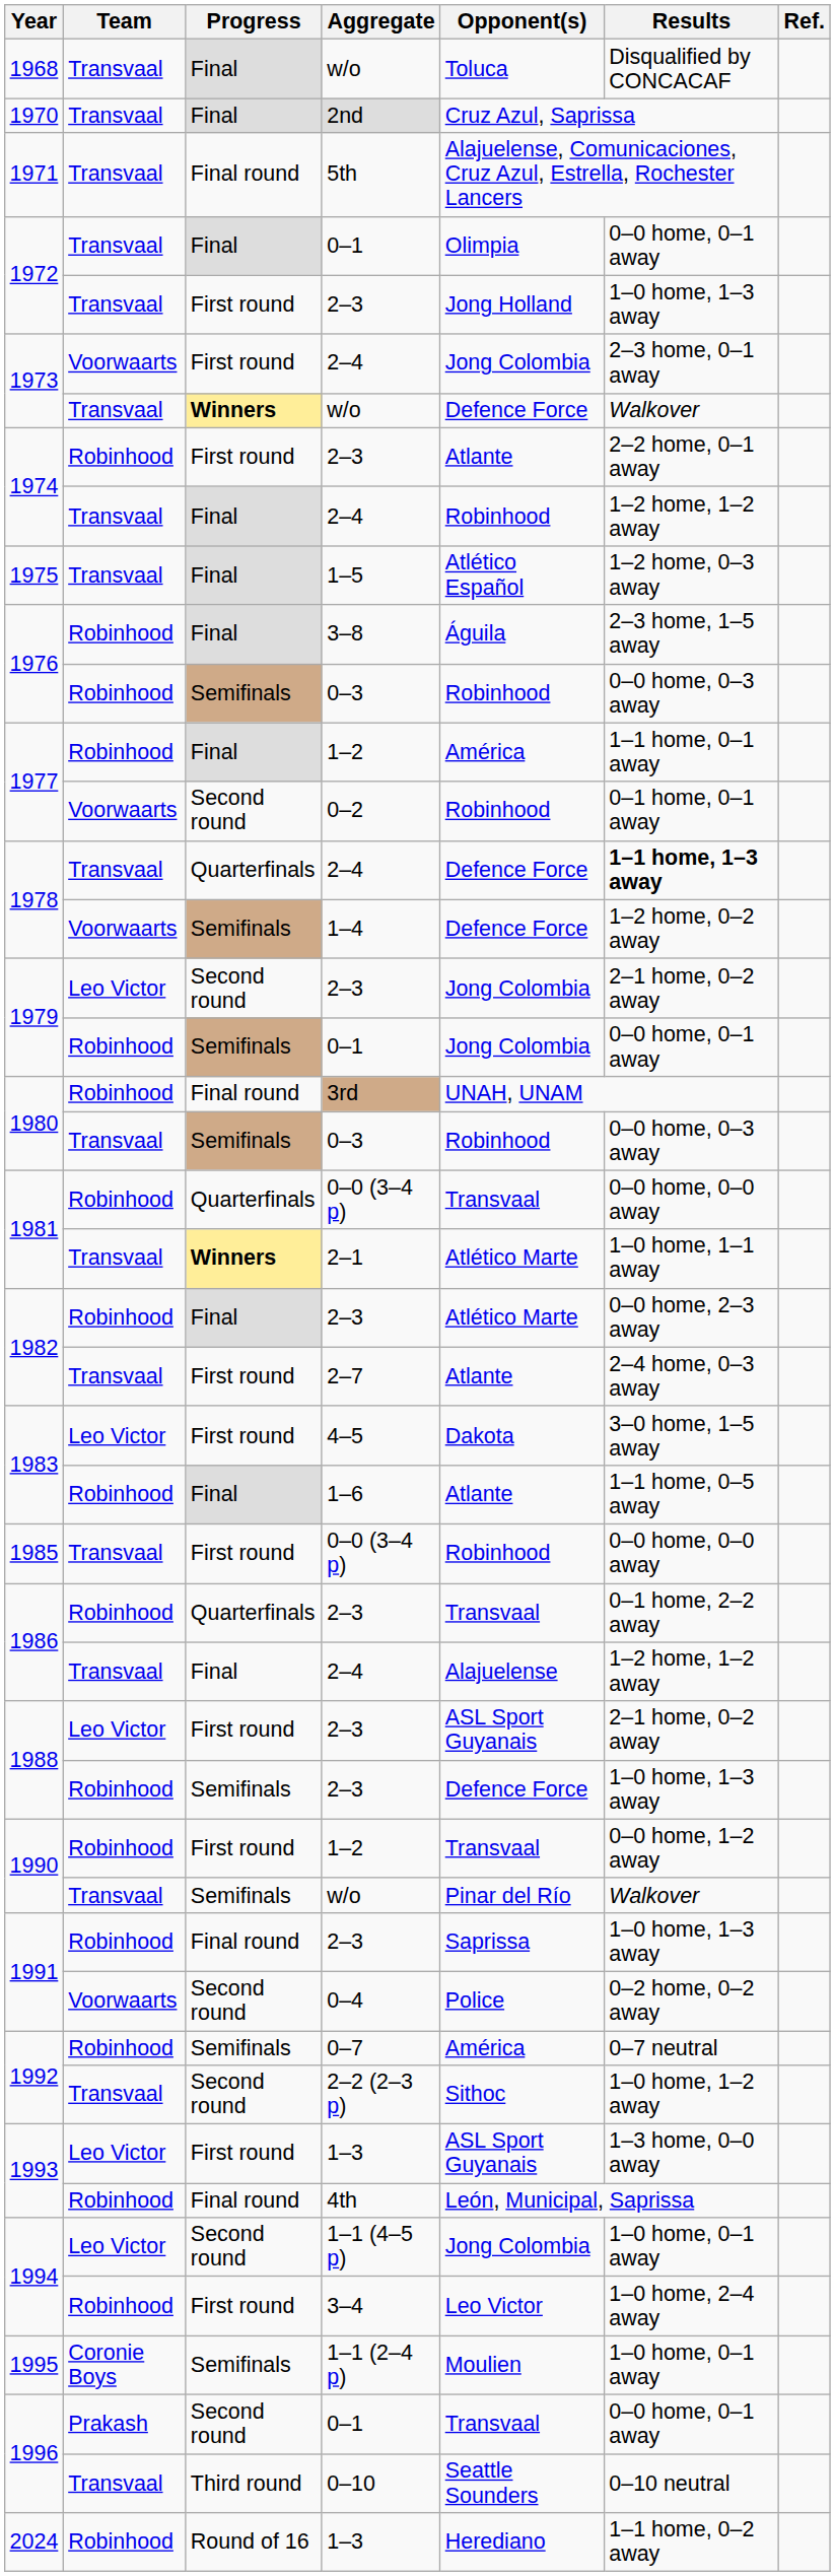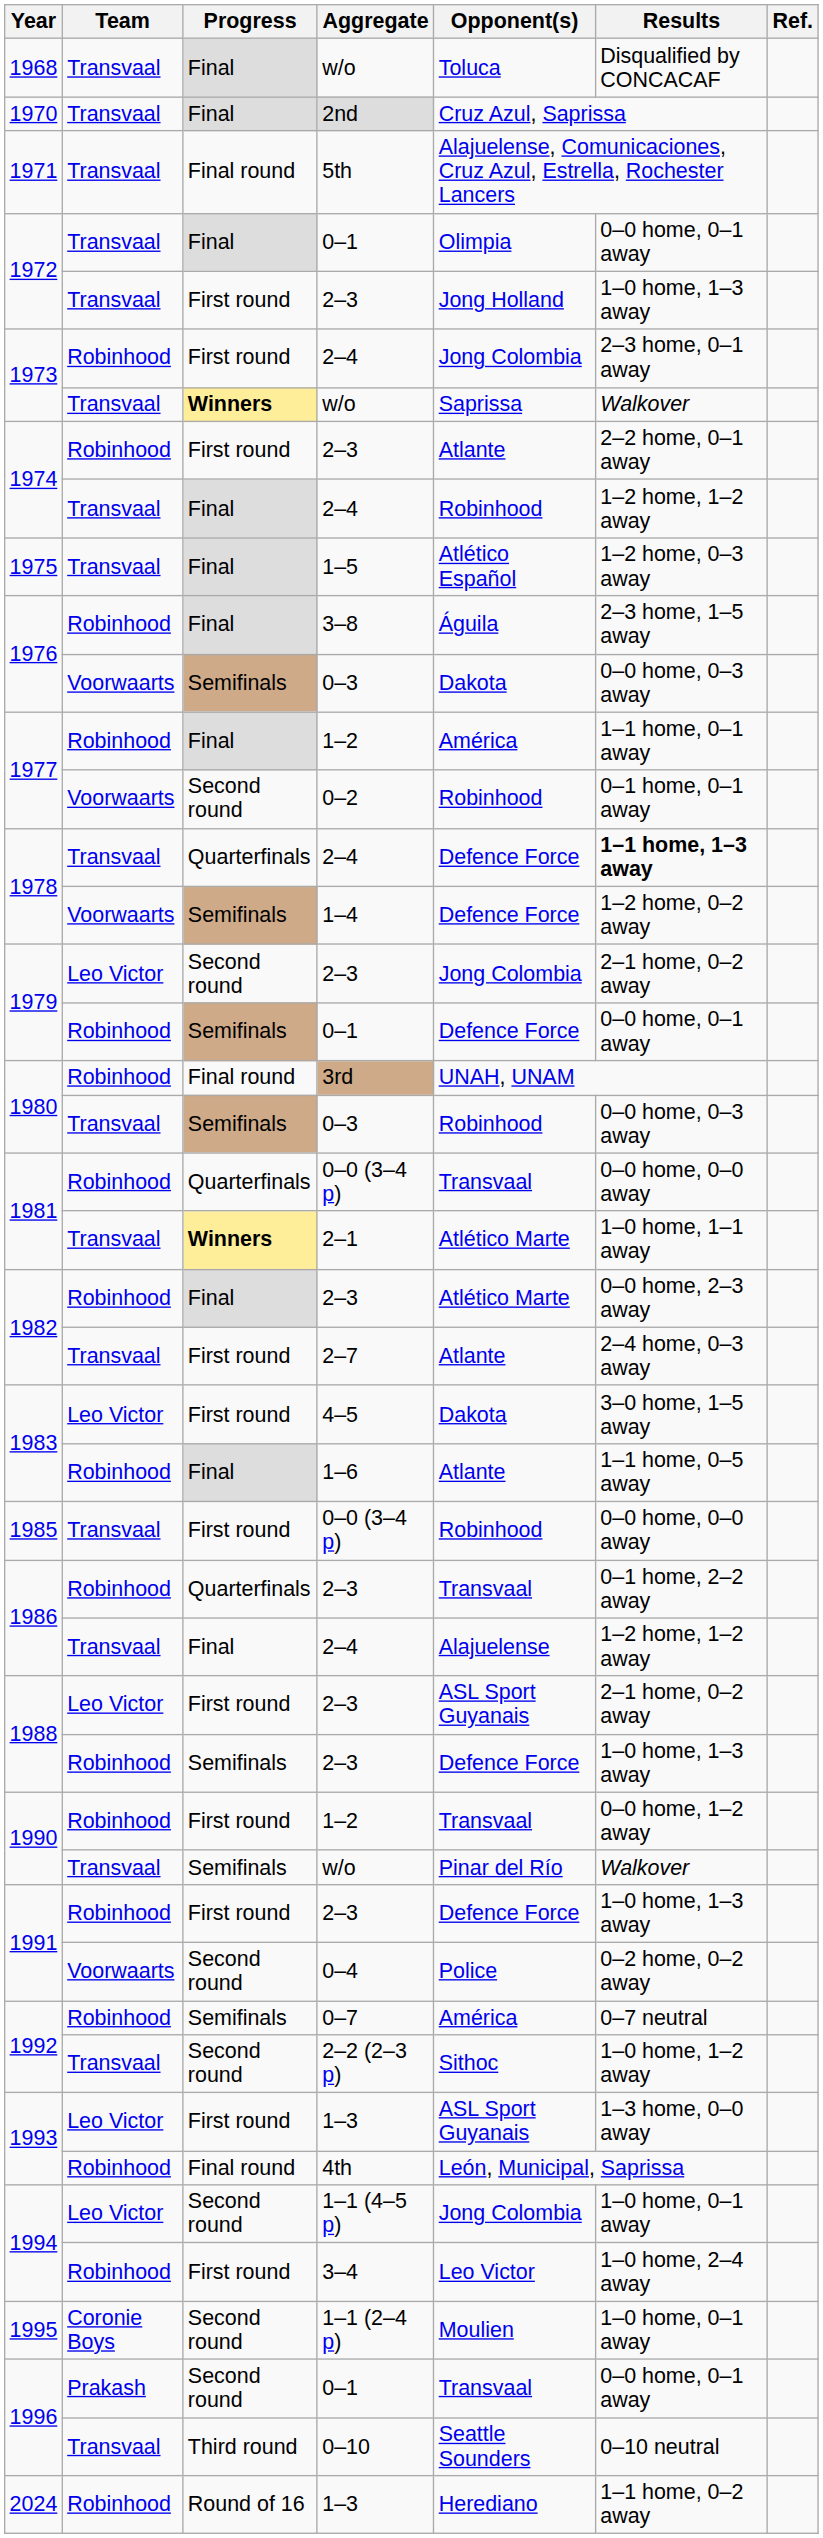 <table class="wikitable">
 <tr>
 <th>Year</th>
 <th>Team</th>
 <th>Progress</th>
 <th>Aggregate</th>
 <th>Opponent(s)</th>
 <th>Results</th>
 <th>Ref.</th>
 </tr>
 <tr>
 <td><a href='#'>1968</a></td>
 <td><a href='#'>Transvaal</a></td>
 <td bgcolor=DDDDDD>Final</td>
 <td>w/o</td>
 <td> <a href='#'>Toluca</a></td>
 <td>Disqualified by CONCACAF</td>
 <td></td>
 </tr>
 <tr>
 <td><a href='#'>1970</a></td>
 <td><a href='#'>Transvaal</a></td>
 <td bgcolor=DDDDDD>Final</td>
 <td bgcolor=DDDDDD>2nd</td>
 <td colspan="2" style="text-align:left"> <a href='#'>Cruz Azul</a>,  <a href='#'>Saprissa</a></td>
 <td></td>
 </tr>
 <tr>
 <td><a href='#'>1971</a></td>
 <td><a href='#'>Transvaal</a></td>
 <td>Final round</td>
 <td>5th</td>
 <td colspan="2"> <a href='#'>Alajuelense</a>,  <a href='#'>Comunicaciones</a>,  <a href='#'>Cruz Azul</a>,  <a href='#'>Estrella</a>,  <a href='#'>Rochester Lancers</a></td>
 <td></td>
 </tr>
 <tr>
 <td rowspan="2"><a href='#'>1972</a></td>
 <td><a href='#'>Transvaal</a></td>
 <td bgcolor=DDDDDD>Final</td>
 <td>0–1</td>
 <td> <a href='#'>Olimpia</a></td>
 <td>0–0 home, 0–1 away</td>
 <td></td>
 </tr>
 <tr>
 <td><a href='#'>Transvaal</a></td>
 <td>First round</td>
 <td>2–3</td>
 <td> <a href='#'>Jong Holland</a></td>
 <td>1–0 home, 1–3 away</td>
 <td></td>
 </tr>
 <tr>
 <td rowspan="2"><a href='#'>1973</a></td>
-<td><a href='#'>Voorwaarts</a></td>
+<td><a href='#'>Robinhood</a></td>
 <td>First round</td>
 <td>2–4</td>
 <td> <a href='#'>Jong Colombia</a></td>
 <td>2–3 home, 0–1 away</td>
 <td></td>
 </tr>
 <tr>
 <td><a href='#'>Transvaal</a></td>
 <td bgcolor="#FFEE99"><strong>Winners</strong></td>
 <td>w/o</td>
-<td> <a href='#'>Defence Force</a></td>
+<td> <a href='#'>Saprissa</a></td>
 <td><em>Walkover</em></td>
 <td></td>
 </tr>
 <tr>
 <td rowspan="2"><a href='#'>1974</a></td>
 <td><a href='#'>Robinhood</a></td>
 <td>First round</td>
 <td>2–3</td>
 <td> <a href='#'>Atlante</a></td>
 <td>2–2 home, 0–1 away</td>
 <td></td>
 </tr>
 <tr>
 <td><a href='#'>Transvaal</a></td>
 <td bgcolor=DDDDDD>Final</td>
 <td>2–4</td>
 <td> <a href='#'>Robinhood</a></td>
 <td>1–2 home, 1–2 away</td>
 <td></td>
 </tr>
 <tr>
 <td><a href='#'>1975</a></td>
 <td><a href='#'>Transvaal</a></td>
 <td bgcolor=DDDDDD>Final</td>
 <td>1–5</td>
 <td> <a href='#'>Atlético Español</a></td>
 <td>1–2 home, 0–3 away</td>
 <td></td>
 </tr>
 <tr>
 <td rowspan="2"><a href='#'>1976</a></td>
 <td><a href='#'>Robinhood</a></td>
 <td bgcolor=DDDDDD>Final</td>
 <td>3–8</td>
 <td> <a href='#'>Águila</a></td>
 <td>2–3 home, 1–5 away</td>
 <td></td>
 </tr>
 <tr>
-<td><a href='#'>Robinhood</a></td>
+<td><a href='#'>Voorwaarts</a></td>
 <td bgcolor=CFAA88>Semifinals</td>
 <td>0–3</td>
-<td> <a href='#'>Robinhood</a></td>
+<td> <a href='#'>Dakota</a></td>
 <td>0–0 home, 0–3 away</td>
 </tr>
 <tr>
 <td rowspan="2"><a href='#'>1977</a></td>
 <td><a href='#'>Robinhood</a></td>
 <td bgcolor=DDDDDD>Final</td>
 <td>1–2</td>
 <td> <a href='#'>América</a></td>
 <td>1–1 home, 0–1 away</td>
 <td></td>
 </tr>
 <tr>
 <td><a href='#'>Voorwaarts</a></td>
 <td>Second round</td>
 <td>0–2</td>
 <td> <a href='#'>Robinhood</a></td>
 <td>0–1 home, 0–1 away</td>
 <td></td>
 </tr>
 <tr>
 <td rowspan="2"><a href='#'>1978</a></td>
 <td><a href='#'>Transvaal</a></td>
 <td>Quarterfinals</td>
 <td>2–4</td>
 <td> <a href='#'>Defence Force</a></td>
 <td><strong>1–1 home, 1–3 away</strong></td>
 <td></td>
 </tr>
 <tr>
 <td><a href='#'>Voorwaarts</a></td>
 <td bgcolor=CFAA88>Semifinals</td>
 <td>1–4</td>
 <td> <a href='#'>Defence Force</a></td>
 <td>1–2 home, 0–2 away</td>
 <td></td>
 </tr>
 <tr>
 <td rowspan="2"><a href='#'>1979</a></td>
 <td><a href='#'>Leo Victor</a></td>
 <td>Second round</td>
 <td>2–3</td>
 <td> <a href='#'>Jong Colombia</a></td>
 <td>2–1 home, 0–2 away</td>
 <td></td>
 </tr>
 <tr>
 <td><a href='#'>Robinhood</a></td>
 <td bgcolor=CFAA88>Semifinals</td>
 <td>0–1</td>
-<td> <a href='#'>Jong Colombia</a></td>
+<td> <a href='#'>Defence Force</a></td>
 <td>0–0 home, 0–1 away</td>
 <td></td>
 </tr>
 <tr>
 <td rowspan="2"><a href='#'>1980</a></td>
 <td><a href='#'>Robinhood</a></td>
 <td>Final round</td>
 <td bgcolor=CFAA88>3rd</td>
 <td colspan="2"> <a href='#'>UNAH</a>,  <a href='#'>UNAM</a></td>
 <td></td>
 </tr>
 <tr>
 <td><a href='#'>Transvaal</a></td>
 <td bgcolor=CFAA88>Semifinals</td>
 <td>0–3</td>
 <td> <a href='#'>Robinhood</a></td>
 <td>0–0 home, 0–3 away</td>
 <td></td>
 </tr>
 <tr>
 <td rowspan="2"><a href='#'>1981</a></td>
 <td><a href='#'>Robinhood</a></td>
 <td>Quarterfinals</td>
 <td>0–0 (3–4 <a href='#'>p</a>)</td>
 <td> <a href='#'>Transvaal</a></td>
 <td>0–0 home, 0–0 away</td>
 <td></td>
 </tr>
 <tr>
 <td><a href='#'>Transvaal</a></td>
 <td bgcolor="#FFEE99"><strong>Winners</strong></td>
 <td>2–1</td>
 <td> <a href='#'>Atlético Marte</a></td>
 <td>1–0 home, 1–1 away</td>
 <td></td>
 </tr>
 <tr>
 <td rowspan="2"><a href='#'>1982</a></td>
 <td><a href='#'>Robinhood</a></td>
 <td bgcolor=DDDDDD>Final</td>
 <td>2–3</td>
 <td> <a href='#'>Atlético Marte</a></td>
 <td>0–0 home, 2–3 away</td>
 <td></td>
 </tr>
 <tr>
 <td><a href='#'>Transvaal</a></td>
 <td>First round</td>
 <td>2–7</td>
 <td> <a href='#'>Atlante</a></td>
 <td>2–4 home, 0–3 away</td>
 <td></td>
 </tr>
 <tr>
 <td rowspan="2"><a href='#'>1983</a></td>
 <td><a href='#'>Leo Victor</a></td>
 <td>First round</td>
 <td>4–5</td>
 <td> <a href='#'>Dakota</a></td>
 <td>3–0 home, 1–5 away</td>
 <td></td>
 </tr>
 <tr>
 <td><a href='#'>Robinhood</a></td>
 <td bgcolor=DDDDDD>Final</td>
 <td>1–6</td>
 <td> <a href='#'>Atlante</a></td>
 <td>1–1 home, 0–5 away</td>
 <td></td>
 </tr>
 <tr>
 <td><a href='#'>1985</a></td>
 <td><a href='#'>Transvaal</a></td>
 <td>First round</td>
 <td>0–0 (3–4 <a href='#'>p</a>)</td>
 <td> <a href='#'>Robinhood</a></td>
 <td>0–0 home, 0–0 away</td>
 <td></td>
 </tr>
 <tr>
 <td rowspan="2"><a href='#'>1986</a></td>
 <td><a href='#'>Robinhood</a></td>
 <td>Quarterfinals</td>
 <td>2–3</td>
 <td> <a href='#'>Transvaal</a></td>
 <td>0–1 home, 2–2 away</td>
 <td></td>
 </tr>
 <tr>
 <td><a href='#'>Transvaal</a></td>
 <td>Final</td>
 <td>2–4</td>
 <td> <a href='#'>Alajuelense</a></td>
 <td>1–2 home, 1–2 away</td>
 <td></td>
 </tr>
 <tr>
 <td rowspan="2"><a href='#'>1988</a></td>
 <td><a href='#'>Leo Victor</a></td>
 <td>First round</td>
 <td>2–3</td>
 <td> <a href='#'>ASL Sport Guyanais</a></td>
 <td>2–1 home, 0–2 away</td>
 <td></td>
 </tr>
 <tr>
 <td><a href='#'>Robinhood</a></td>
 <td>Semifinals</td>
 <td>2–3</td>
 <td> <a href='#'>Defence Force</a></td>
 <td>1–0 home, 1–3 away</td>
 <td></td>
 </tr>
 <tr>
 <td rowspan="2"><a href='#'>1990</a></td>
 <td><a href='#'>Robinhood</a></td>
 <td>First round</td>
 <td>1–2</td>
 <td> <a href='#'>Transvaal</a></td>
 <td>0–0 home, 1–2 away</td>
 <td></td>
 </tr>
 <tr>
 <td><a href='#'>Transvaal</a></td>
 <td>Semifinals</td>
 <td>w/o</td>
 <td> <a href='#'>Pinar del Río</a></td>
 <td><em>Walkover</em></td>
 <td></td>
 </tr>
 <tr>
 <td rowspan="2"><a href='#'>1991</a></td>
 <td><a href='#'>Robinhood</a></td>
-<td>Final round</td>
+<td>First round</td>
 <td>2–3</td>
-<td> <a href='#'>Saprissa</a></td>
+<td> <a href='#'>Defence Force</a></td>
 <td>1–0 home, 1–3 away</td>
 <td></td>
 </tr>
 <tr>
 <td><a href='#'>Voorwaarts</a></td>
 <td>Second round</td>
 <td>0–4</td>
 <td> <a href='#'>Police</a></td>
 <td>0–2 home, 0–2 away</td>
 <td></td>
 </tr>
 <tr>
 <td rowspan="2"><a href='#'>1992</a></td>
 <td><a href='#'>Robinhood</a></td>
 <td>Semifinals</td>
 <td>0–7</td>
 <td> <a href='#'>América</a></td>
 <td>0–7 neutral</td>
 <td></td>
 </tr>
 <tr>
 <td><a href='#'>Transvaal</a></td>
 <td>Second round</td>
 <td>2–2 (2–3 <a href='#'>p</a>)</td>
 <td> <a href='#'>Sithoc</a></td>
 <td>1–0 home, 1–2 away</td>
 <td></td>
 </tr>
 <tr>
 <td rowspan="2"><a href='#'>1993</a></td>
 <td><a href='#'>Leo Victor</a></td>
 <td>First round</td>
 <td>1–3</td>
 <td> <a href='#'>ASL Sport Guyanais</a></td>
 <td>1–3 home, 0–0 away</td>
 <td></td>
 </tr>
 <tr>
 <td><a href='#'>Robinhood</a></td>
 <td>Final round</td>
 <td>4th</td>
 <td colspan="2"> <a href='#'>León</a>,  <a href='#'>Municipal</a>,  <a href='#'>Saprissa</a></td>
 <td></td>
 </tr>
 <tr>
 <td rowspan="2"><a href='#'>1994</a></td>
 <td><a href='#'>Leo Victor</a></td>
 <td>Second round</td>
 <td>1–1 (4–5 <a href='#'>p</a>)</td>
 <td> <a href='#'>Jong Colombia</a></td>
 <td>1–0 home, 0–1 away</td>
 <td></td>
 </tr>
 <tr>
 <td><a href='#'>Robinhood</a></td>
 <td>First round</td>
 <td>3–4</td>
 <td> <a href='#'>Leo Victor</a></td>
 <td>1–0 home, 2–4 away</td>
 <td></td>
 </tr>
 <tr>
 <td><a href='#'>1995</a></td>
 <td><a href='#'>Coronie Boys</a></td>
-<td>Semifinals</td>
+<td>Second round</td>
 <td>1–1 (2–4 <a href='#'>p</a>)</td>
 <td> <a href='#'>Moulien</a></td>
 <td>1–0 home, 0–1 away</td>
 <td></td>
 </tr>
 <tr>
 <td rowspan="2"><a href='#'>1996</a></td>
 <td><a href='#'>Prakash</a></td>
 <td>Second round</td>
 <td>0–1</td>
 <td> <a href='#'>Transvaal</a></td>
 <td>0–0 home, 0–1 away</td>
 <td></td>
 </tr>
 <tr>
 <td><a href='#'>Transvaal</a></td>
 <td>Third round</td>
 <td>0–10</td>
 <td> <a href='#'>Seattle Sounders</a></td>
 <td>0–10 neutral</td>
 <td></td>
 </tr>
 <tr>
 <td><a href='#'>2024</a></td>
 <td><a href='#'>Robinhood</a></td>
 <td>Round of 16</td>
 <td>1–3</td>
 <td> <a href='#'>Herediano</a></td>
 <td>1–1 home, 0–2 away</td>
 <td></td>
 </tr>
 </table>
